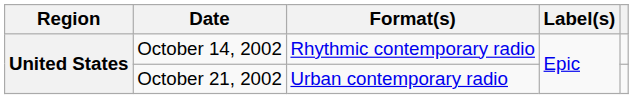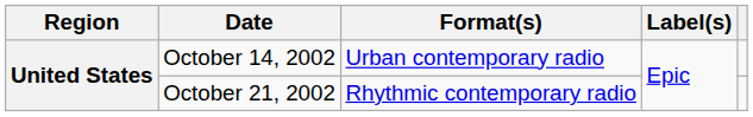 <table class="wikitable plainrowheaders">
 <tr>
 <th scope="col">Region</th>
 <th scope="col">Date</th>
 <th scope="col">Format(s)</th>
 <th scope="col">Label(s)</th>
 <th scope="col"></th>
 </tr>
 <tr>
 <th rowspan="2" scope="row">United States</th>
 <td>October 14, 2002</td>
-<td><a href='#'>Rhythmic contemporary radio</a></td>
+<td><a href='#'>Urban contemporary radio</a></td>
 <td rowspan="2"><a href='#'>Epic</a></td>
 <td align="center"></td>
 </tr>
 <tr>
 <td>October 21, 2002</td>
-<td><a href='#'>Urban contemporary radio</a></td>
+<td><a href='#'>Rhythmic contemporary radio</a></td>
 <td align="center"></td>
 </tr>
 </table>
